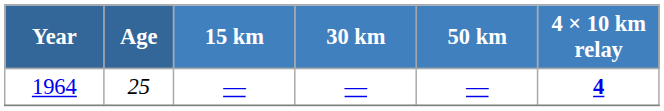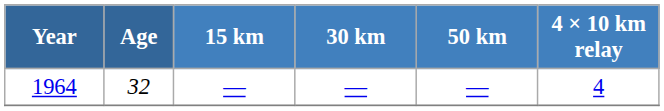 <table class="wikitable" style="font-size:95%; text-align:center; border:grey solid 1px; border-collapse:collapse; background:#ffffff;">
 <tr>
 <th style="background-color:#369; color:white; width:60px;"> Year </th>
 <th style="background-color:#369; color:white; width:40px;"> Age </th>
 <th style="background-color:#4180be; color:white; width:75px;"> 15 km </th>
 <th style="background-color:#4180be; color:white; width:75px;"> 30 km </th>
 <th style="background-color:#4180be; color:white; width:75px;"> 50 km </th>
 <th style="background-color:#4180be; color:white; width:75px;"> 4 × 10 km <br> relay </th>
 </tr>
 <tr>
 <td><a href='#'>1964</a></td>
-<td><em>25</em></td>
+<td><em>32</em></td>
 <td><a href='#'>—</a></td>
 <td><a href='#'>—</a></td>
 <td><a href='#'>—</a></td>
-<td><strong><a href='#'>4</a></strong></td>
+<td><a href='#'>4</a></td>
 </tr>
 <tr>
 </tr>
 </table>
